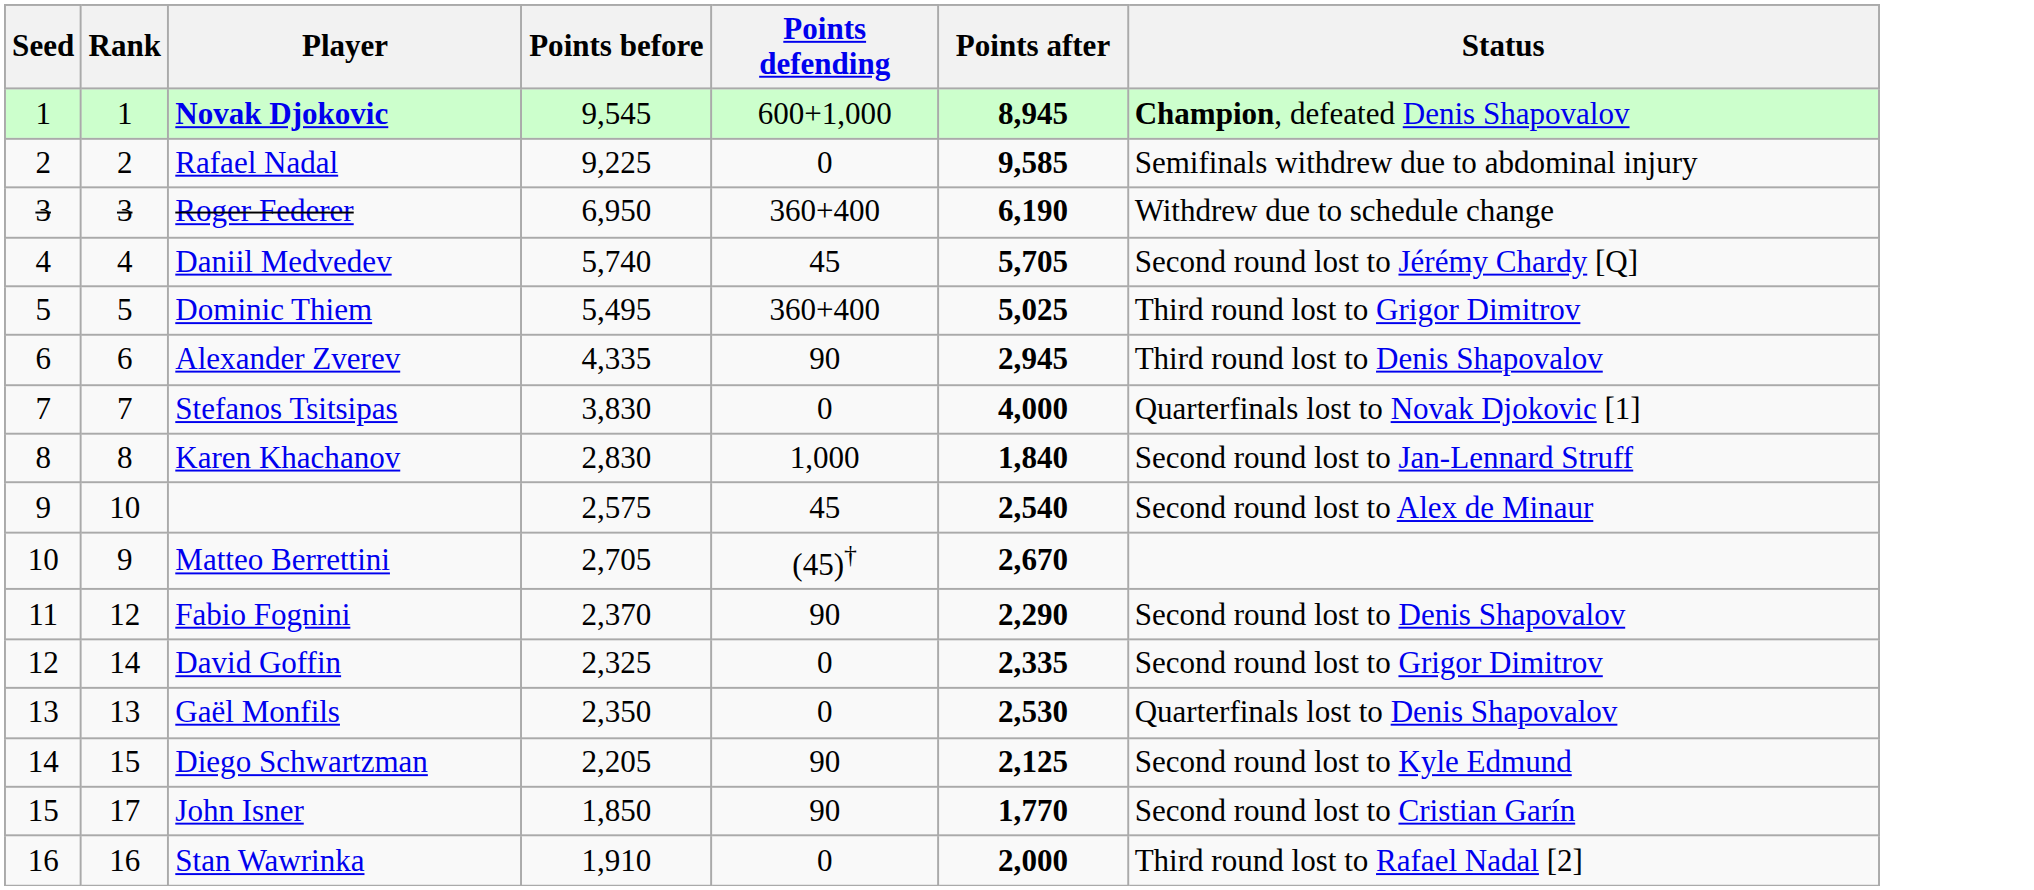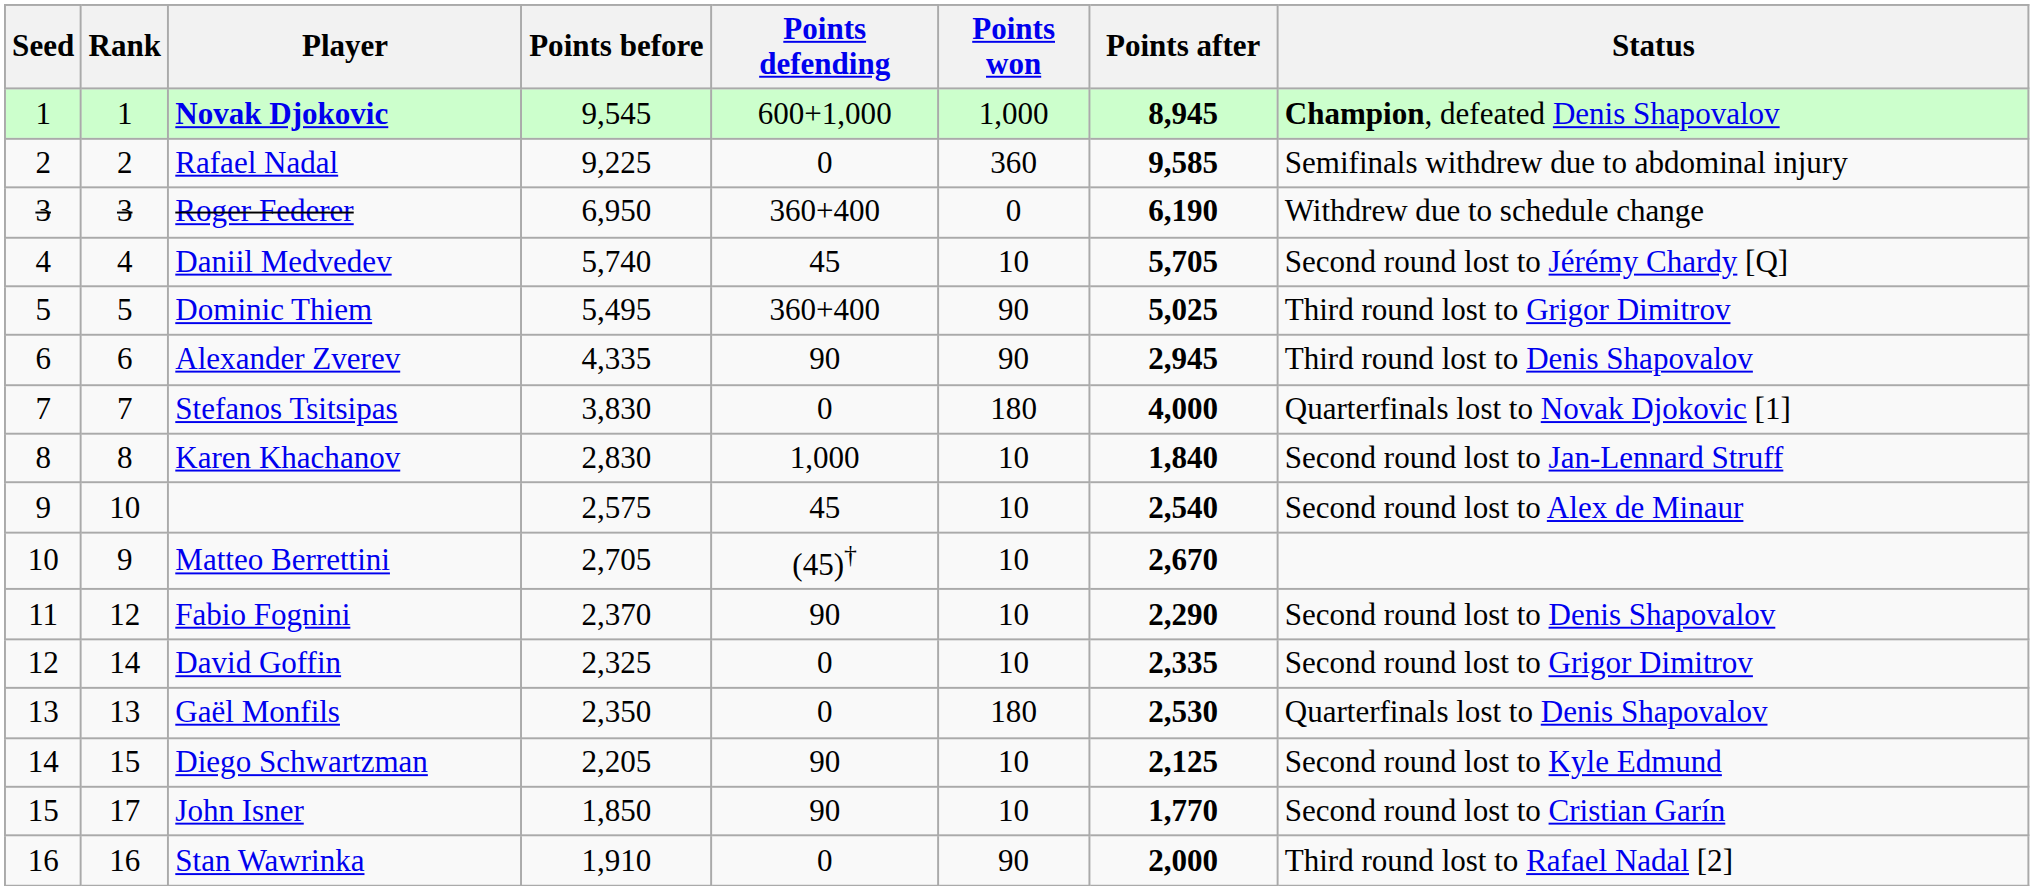 <table class="wikitable sortable">
 <tr>
 <th style="width:30px;">Seed</th>
 <th style="width:30px;">Rank</th>
 <th style="width:175px;">Player</th>
 <th style="width:90px;">Points before</th>
 <th style="width:110px;"><a href='#'>Points defending</a></th>
+<th style="width:70px;"><a href='#'>Points won</a></th>
 <th style="width:90px;">Points after</th>
 <th style="width:380px;">Status</th>
 </tr>
 <tr style="background:#cfc;">
 <td style="text-align:center;">1</td>
 <td style="text-align:center;">1</td>
 <td> <strong><a href='#'>Novak Djokovic</a></strong></td>
 <td style="text-align:center;">9,545</td>
 <td style="text-align:center;">600+1,000</td>
+<td style="text-align:center;">1,000</td>
 <td style="text-align:center;"><strong>8,945</strong></td>
 <td><strong>Champion</strong>, defeated  <a href='#'>Denis Shapovalov</a></td>
 </tr>
 <tr>
 <td style="text-align:center;">2</td>
 <td style="text-align:center;">2</td>
 <td> <a href='#'>Rafael Nadal</a></td>
 <td style="text-align:center;">9,225</td>
 <td style="text-align:center;">0</td>
+<td style="text-align:center;">360</td>
 <td style="text-align:center;"><strong>9,585</strong></td>
 <td>Semifinals withdrew due to abdominal injury</td>
 </tr>
 <tr>
 <td style="text-align:center;"><s>3</s></td>
 <td style="text-align:center;"><s>3</s></td>
 <td> <s><a href='#'>Roger Federer</a></s></td>
 <td style="text-align:center;">6,950</td>
 <td style="text-align:center;">360+400</td>
+<td style="text-align:center;">0</td>
 <td style="text-align:center;"><strong>6,190</strong></td>
 <td>Withdrew due to schedule change</td>
 </tr>
 <tr>
 <td style="text-align:center;">4</td>
 <td style="text-align:center;">4</td>
 <td> <a href='#'>Daniil Medvedev</a></td>
 <td style="text-align:center;">5,740</td>
 <td style="text-align:center;">45</td>
+<td style="text-align:center;">10</td>
 <td style="text-align:center;"><strong>5,705</strong></td>
 <td>Second round lost to  <a href='#'>Jérémy Chardy</a> [Q]</td>
 </tr>
 <tr>
 <td style="text-align:center;">5</td>
 <td style="text-align:center;">5</td>
 <td> <a href='#'>Dominic Thiem</a></td>
 <td style="text-align:center;">5,495</td>
 <td style="text-align:center;">360+400</td>
+<td style="text-align:center;">90</td>
 <td style="text-align:center;"><strong>5,025</strong></td>
 <td>Third round lost to  <a href='#'>Grigor Dimitrov</a></td>
 </tr>
 <tr>
 <td style="text-align:center;">6</td>
 <td style="text-align:center;">6</td>
 <td> <a href='#'>Alexander Zverev</a></td>
 <td style="text-align:center;">4,335</td>
+<td style="text-align:center;">90</td>
 <td style="text-align:center;">90</td>
 <td style="text-align:center;"><strong>2,945</strong></td>
 <td>Third round lost to  <a href='#'>Denis Shapovalov</a></td>
 </tr>
 <tr>
 <td style="text-align:center;">7</td>
 <td style="text-align:center;">7</td>
 <td> <a href='#'>Stefanos Tsitsipas</a></td>
 <td style="text-align:center;">3,830</td>
 <td style="text-align:center;">0</td>
+<td style="text-align:center;">180</td>
 <td style="text-align:center;"><strong>4,000</strong></td>
 <td>Quarterfinals lost to  <a href='#'>Novak Djokovic</a> [1]</td>
 </tr>
 <tr>
 <td style="text-align:center;">8</td>
 <td style="text-align:center;">8</td>
 <td> <a href='#'>Karen Khachanov</a></td>
 <td style="text-align:center;">2,830</td>
 <td style="text-align:center;">1,000</td>
+<td style="text-align:center;">10</td>
 <td style="text-align:center;"><strong>1,840</strong></td>
 <td>Second round lost to  <a href='#'>Jan-Lennard Struff</a></td>
 </tr>
 <tr>
 <td style="text-align:center;">9</td>
 <td style="text-align:center;">10</td>
 <td></td>
 <td style="text-align:center;">2,575</td>
 <td style="text-align:center;">45</td>
+<td style="text-align:center;">10</td>
 <td style="text-align:center;"><strong>2,540</strong></td>
 <td>Second round lost to  <a href='#'>Alex de Minaur</a></td>
 </tr>
 <tr>
 <td style="text-align:center;">10</td>
 <td style="text-align:center;">9</td>
 <td> <a href='#'>Matteo Berrettini</a></td>
 <td style="text-align:center;">2,705</td>
 <td style="text-align:center;">(45)<sup>†</sup></td>
+<td style="text-align:center;">10</td>
 <td style="text-align:center;"><strong>2,670</strong></td>
 <td></td>
 </tr>
 <tr>
 <td style="text-align:center;">11</td>
 <td style="text-align:center;">12</td>
 <td> <a href='#'>Fabio Fognini</a></td>
 <td style="text-align:center;">2,370</td>
 <td style="text-align:center;">90</td>
+<td style="text-align:center;">10</td>
 <td style="text-align:center;"><strong>2,290</strong></td>
 <td>Second round lost to  <a href='#'>Denis Shapovalov</a></td>
 </tr>
 <tr>
 <td style="text-align:center;">12</td>
 <td style="text-align:center;">14</td>
 <td> <a href='#'>David Goffin</a></td>
 <td style="text-align:center;">2,325</td>
 <td style="text-align:center;">0</td>
+<td style="text-align:center;">10</td>
 <td style="text-align:center;"><strong>2,335</strong></td>
 <td>Second round lost to  <a href='#'>Grigor Dimitrov</a></td>
 </tr>
 <tr>
 <td style="text-align:center;">13</td>
 <td style="text-align:center;">13</td>
 <td> <a href='#'>Gaël Monfils</a></td>
 <td style="text-align:center;">2,350</td>
 <td style="text-align:center;">0</td>
+<td style="text-align:center;">180</td>
 <td style="text-align:center;"><strong>2,530</strong></td>
 <td>Quarterfinals lost to  <a href='#'>Denis Shapovalov</a></td>
 </tr>
 <tr>
 <td style="text-align:center;">14</td>
 <td style="text-align:center;">15</td>
 <td> <a href='#'>Diego Schwartzman</a></td>
 <td style="text-align:center;">2,205</td>
 <td style="text-align:center;">90</td>
+<td style="text-align:center;">10</td>
 <td style="text-align:center;"><strong>2,125</strong></td>
 <td>Second round lost to  <a href='#'>Kyle Edmund</a></td>
 </tr>
 <tr>
 <td style="text-align:center;">15</td>
 <td style="text-align:center;">17</td>
 <td> <a href='#'>John Isner</a></td>
 <td style="text-align:center;">1,850</td>
 <td style="text-align:center;">90</td>
+<td style="text-align:center;">10</td>
 <td style="text-align:center;"><strong>1,770</strong></td>
 <td>Second round lost to  <a href='#'>Cristian Garín</a></td>
 </tr>
 <tr>
 <td style="text-align:center;">16</td>
 <td style="text-align:center;">16</td>
 <td> <a href='#'>Stan Wawrinka</a></td>
 <td style="text-align:center;">1,910</td>
 <td style="text-align:center;">0</td>
+<td style="text-align:center;">90</td>
 <td style="text-align:center;"><strong>2,000</strong></td>
 <td>Third round lost to  <a href='#'>Rafael Nadal</a> [2]</td>
 </tr>
 </table>
